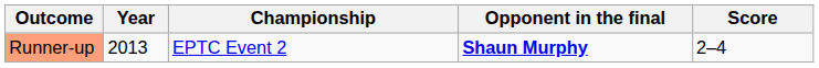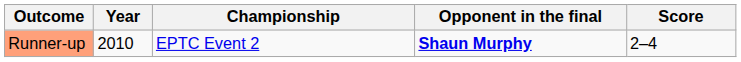 <table class="sortable wikitable">
 <tr>
 <th width="80">Outcome</th>
 <th width="50">Year</th>
 <th width="250">Championship</th>
 <th width="200">Opponent in the final</th>
 <th width="100">Score</th>
 </tr>
 <tr>
 <td style="background:#ffa07a;">Runner-up</td>
-<td>2013</td>
+<td>2010</td>
 <td><a href='#'>EPTC Event 2</a></td>
 <td><strong> <a href='#'>Shaun Murphy</a></strong></td>
 <td>2–4</td>
 </tr>
 </table>
